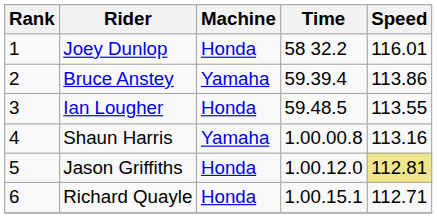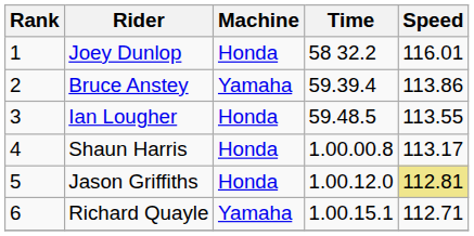 <table class="wikitable">
 <tr style="background:#efefef;">
 <th>Rank</th>
 <th>Rider</th>
 <th>Machine</th>
 <th>Time</th>
 <th>Speed</th>
 </tr>
 <tr>
 <td>1</td>
 <td> <a href='#'>Joey Dunlop</a></td>
 <td><a href='#'>Honda</a></td>
 <td>58 32.2</td>
 <td>116.01</td>
 </tr>
 <tr>
 <td>2</td>
 <td> <a href='#'>Bruce Anstey</a></td>
 <td><a href='#'>Yamaha</a></td>
 <td>59.39.4</td>
 <td>113.86</td>
 </tr>
 <tr>
 <td>3</td>
 <td> <a href='#'>Ian Lougher</a></td>
 <td><a href='#'>Honda</a></td>
 <td>59.48.5</td>
 <td>113.55</td>
 </tr>
 <tr>
 <td>4</td>
 <td> Shaun Harris</td>
-<td><a href='#'>Yamaha</a></td>
+<td><a href='#'>Honda</a></td>
 <td>1.00.00.8</td>
-<td>113.16</td>
+<td>113.17</td>
 </tr>
 <tr>
 <td>5</td>
 <td> Jason Griffiths</td>
 <td><a href='#'>Honda</a></td>
 <td>1.00.12.0</td>
 <td style="background: khaki;">112.81</td>
 </tr>
 <tr>
 <td>6</td>
 <td> Richard Quayle</td>
-<td><a href='#'>Honda</a></td>
+<td><a href='#'>Yamaha</a></td>
 <td>1.00.15.1</td>
 <td>112.71</td>
 </tr>
 <tr>
 </tr>
 </table>
